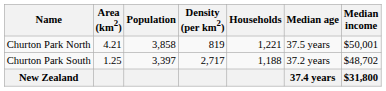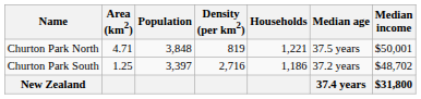 <table class="wikitable">
 <tr>
 <th>Name</th>
 <th>Area<br>(km<sup>2</sup>)</th>
 <th>Population</th>
 <th>Density<br>(per km<sup>2</sup>)</th>
 <th>Households</th>
 <th>Median age</th>
 <th>Median<br>income</th>
 </tr>
 <tr>
 <td>Churton Park North</td>
-<td style="text-align:right;">4.21</td>
-<td style="text-align:right;">3,858</td>
+<td style="text-align:right;">4.71</td>
+<td style="text-align:right;">3,848</td>
 <td style="text-align:right;">819</td>
 <td style="text-align:right;">1,221</td>
 <td>37.5 years</td>
 <td>$50,001</td>
 </tr>
 <tr>
 <td>Churton Park South</td>
 <td style="text-align:right;">1.25</td>
 <td style="text-align:right;">3,397</td>
-<td style="text-align:right;">2,717</td>
-<td style="text-align:right;">1,188</td>
+<td style="text-align:right;">2,716</td>
+<td style="text-align:right;">1,186</td>
 <td>37.2 years</td>
 <td>$48,702</td>
 </tr>
 <tr>
 <th>New Zealand</th>
 <th></th>
 <th></th>
 <th></th>
 <th></th>
 <th>37.4 years</th>
 <th style="text-align:left;">$31,800</th>
 </tr>
 </table>
